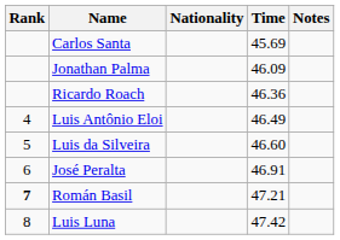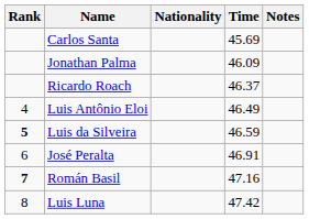 <table class="wikitable sortable" style="text-align:center;font-size:95%">
 <tr>
 <th>Rank</th>
 <th>Name</th>
 <th>Nationality</th>
 <th>Time</th>
 <th>Notes</th>
 </tr>
 <tr>
 <td></td>
 <td align=left><a href='#'>Carlos Santa</a></td>
 <td align=left></td>
 <td>45.69</td>
 <td></td>
 </tr>
 <tr>
 <td></td>
 <td align=left><a href='#'>Jonathan Palma</a></td>
 <td align=left></td>
 <td>46.09</td>
 <td></td>
 </tr>
 <tr>
 <td></td>
 <td align=left><a href='#'>Ricardo Roach</a></td>
 <td align=left></td>
-<td>46.36</td>
+<td>46.37</td>
 <td></td>
 </tr>
 <tr>
 <td>4</td>
 <td align=left><a href='#'>Luis Antônio Eloi</a></td>
 <td align=left></td>
 <td>46.49</td>
 <td></td>
 </tr>
 <tr>
-<td>5</td>
+<td><strong>5</strong></td>
 <td align=left><a href='#'>Luis da Silveira</a></td>
 <td align=left></td>
-<td>46.60</td>
+<td>46.59</td>
 <td></td>
 </tr>
 <tr>
 <td>6</td>
 <td align=left><a href='#'>José Peralta</a></td>
 <td align=left></td>
 <td>46.91</td>
 <td></td>
 </tr>
 <tr>
 <td><strong>7</strong></td>
 <td align=left><a href='#'>Román Basil</a></td>
 <td align=left></td>
-<td>47.21</td>
+<td>47.16</td>
 <td></td>
 </tr>
 <tr>
 <td>8</td>
 <td align=left><a href='#'>Luis Luna</a></td>
 <td align=left></td>
 <td>47.42</td>
 <td></td>
 </tr>
 </table>
